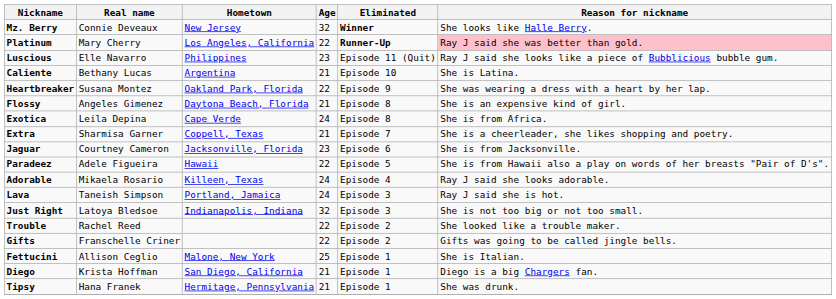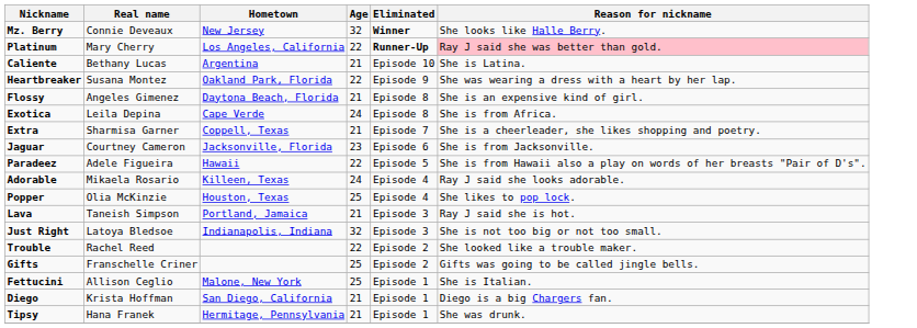 <table class="wikitable sortable">
 <tr>
 <th>Nickname</th>
 <th>Real name</th>
 <th>Hometown</th>
 <th>Age</th>
 <th>Eliminated</th>
 <th>Reason for nickname</th>
 </tr>
 <tr>
 <td><strong>Mz. Berry</strong></td>
 <td>Connie Deveaux</td>
 <td><a href='#'>New Jersey</a></td>
 <td>32</td>
 <td><strong>Winner</strong></td>
 <td>She looks like <a href='#'>Halle Berry</a>.</td>
 </tr>
 <tr>
 <td><strong>Platinum</strong></td>
 <td>Mary Cherry</td>
 <td><a href='#'>Los Angeles, California</a></td>
 <td>22</td>
 <td><strong>Runner-Up</strong></td>
 <td style="background: pink;">Ray J said she was better than gold.</td>
-</tr>
-<tr>
-<td><strong>Luscious</strong></td>
-<td>Elle Navarro</td>
-<td><a href='#'>Philippines</a></td>
-<td>23</td>
-<td>Episode 11 (Quit)</td>
-<td>Ray J said she looks like a piece of <a href='#'>Bubblicious</a> bubble gum.</td>
 </tr>
 <tr>
 <td><strong>Caliente</strong></td>
 <td>Bethany Lucas</td>
 <td><a href='#'>Argentina</a></td>
 <td>21</td>
 <td>Episode 10</td>
 <td>She is Latina.</td>
 </tr>
 <tr>
 <td><strong>Heartbreaker</strong></td>
 <td>Susana Montez</td>
 <td><a href='#'>Oakland Park, Florida</a></td>
 <td>22</td>
 <td>Episode 9</td>
 <td>She was wearing a dress with a heart by her lap.</td>
 </tr>
 <tr>
 <td><strong>Flossy</strong></td>
 <td>Angeles Gimenez</td>
 <td><a href='#'>Daytona Beach, Florida</a></td>
 <td>21</td>
 <td>Episode 8</td>
 <td>She is an expensive kind of girl.</td>
 </tr>
 <tr>
 <td><strong>Exotica</strong></td>
 <td>Leila Depina</td>
 <td><a href='#'>Cape Verde</a></td>
 <td>24</td>
 <td>Episode 8</td>
 <td>She is from Africa.</td>
 </tr>
 <tr>
 <td><strong>Extra</strong></td>
 <td>Sharmisa Garner</td>
 <td><a href='#'>Coppell, Texas</a></td>
 <td>21</td>
 <td>Episode 7</td>
 <td>She is a cheerleader, she likes shopping and poetry.</td>
 </tr>
 <tr>
 <td><strong>Jaguar</strong></td>
 <td>Courtney Cameron</td>
 <td><a href='#'>Jacksonville, Florida</a></td>
 <td>23</td>
 <td>Episode 6</td>
 <td>She is from Jacksonville.</td>
 </tr>
 <tr>
 <td><strong>Paradeez</strong></td>
 <td>Adele Figueira</td>
 <td><a href='#'>Hawaii</a></td>
 <td>22</td>
 <td>Episode 5</td>
 <td>She is from Hawaii also a play on words of her breasts "Pair of D's".</td>
 </tr>
 <tr>
 <td><strong>Adorable</strong></td>
 <td>Mikaela Rosario</td>
 <td><a href='#'>Killeen, Texas</a></td>
 <td>24</td>
 <td>Episode 4</td>
 <td>Ray J said she looks adorable.</td>
 </tr>
 <tr>
+<td><strong>Popper</strong></td>
+<td>Olia McKinzie</td>
+<td><a href='#'>Houston, Texas</a></td>
+<td>25</td>
+<td>Episode 4</td>
+<td>She likes to <a href='#'>pop lock</a>.</td>
+</tr>
+<tr>
 <td><strong>Lava</strong></td>
 <td>Taneish Simpson</td>
 <td><a href='#'>Portland, Jamaica</a></td>
-<td>24</td>
+<td>21</td>
 <td>Episode 3</td>
 <td>Ray J said she is hot.</td>
 </tr>
 <tr>
 <td><strong>Just Right</strong></td>
 <td>Latoya Bledsoe</td>
 <td><a href='#'>Indianapolis, Indiana</a></td>
 <td>32</td>
 <td>Episode 3</td>
 <td>She is not too big or not too small.</td>
 </tr>
 <tr>
 <td><strong>Trouble</strong></td>
 <td>Rachel Reed</td>
 <td></td>
 <td>22</td>
 <td>Episode 2</td>
 <td>She looked like a trouble maker.</td>
 </tr>
 <tr>
 <td><strong>Gifts</strong></td>
 <td>Franschelle Criner</td>
 <td></td>
-<td>22</td>
+<td>25</td>
 <td>Episode 2</td>
 <td>Gifts was going to be called jingle bells.</td>
 </tr>
 <tr>
 <td><strong>Fettucini</strong></td>
 <td>Allison Ceglio</td>
 <td><a href='#'>Malone, New York</a></td>
 <td>25</td>
 <td>Episode 1</td>
 <td>She is Italian.</td>
 </tr>
 <tr>
 <td><strong>Diego</strong></td>
 <td>Krista Hoffman</td>
 <td><a href='#'>San Diego, California</a></td>
 <td>21</td>
 <td>Episode 1</td>
 <td>Diego is a big <a href='#'>Chargers</a> fan.</td>
 </tr>
 <tr>
 <td><strong>Tipsy</strong></td>
 <td>Hana Franek</td>
 <td><a href='#'>Hermitage, Pennsylvania</a></td>
 <td>21</td>
 <td>Episode 1</td>
 <td>She was drunk.</td>
 </tr>
 <tr>
 </tr>
 </table>
